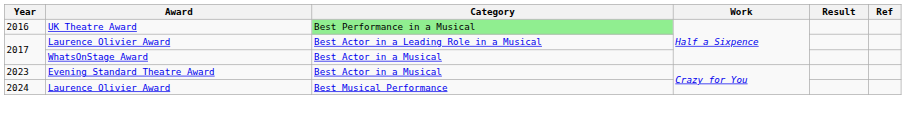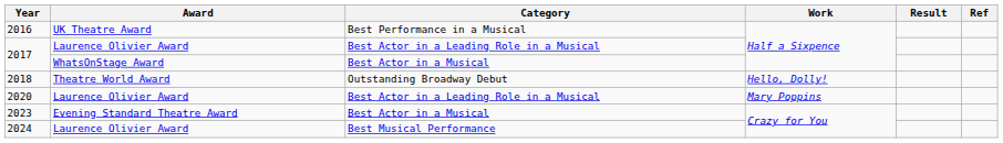 <table class="wikitable" style="width: 100%;">
 <tr>
 <th>Year</th>
 <th>Award</th>
 <th>Category</th>
 <th>Work</th>
 <th>Result</th>
 <th>Ref</th>
 </tr>
 <tr>
 <td>2016</td>
 <td><a href='#'>UK Theatre Award</a></td>
-<td style="background: lightgreen;">Best Performance in a Musical</td>
+<td>Best Performance in a Musical</td>
 <td rowspan="3"><em><a href='#'>Half a Sixpence</a></em></td>
 <td></td>
 <td></td>
 </tr>
 <tr>
 <td rowspan="2">2017</td>
 <td><a href='#'>Laurence Olivier Award</a></td>
 <td><a href='#'>Best Actor in a Leading Role in a Musical</a></td>
 <td></td>
 <td></td>
 </tr>
 <tr>
 <td><a href='#'>WhatsOnStage Award</a></td>
 <td><a href='#'>Best Actor in a Musical</a></td>
+<td></td>
+<td></td>
+</tr>
+<tr>
+<td>2018</td>
+<td><a href='#'>Theatre World Award</a></td>
+<td>Outstanding Broadway Debut</td>
+<td><em><a href='#'>Hello, Dolly!</a></em></td>
+<td></td>
+<td></td>
+</tr>
+<tr>
+<td>2020</td>
+<td><a href='#'>Laurence Olivier Award</a></td>
+<td><a href='#'>Best Actor in a Leading Role in a Musical</a></td>
+<td><em><a href='#'>Mary Poppins</a></em></td>
 <td></td>
 <td></td>
 </tr>
 <tr>
 <td>2023</td>
 <td><a href='#'>Evening Standard Theatre Award</a></td>
 <td><a href='#'>Best Actor in a Musical</a></td>
 <td rowspan="2"><em><a href='#'>Crazy for You</a></em></td>
 <td></td>
 <td></td>
 </tr>
 <tr>
 <td>2024</td>
 <td><a href='#'>Laurence Olivier Award</a></td>
 <td><a href='#'>Best Musical Performance</a></td>
 <td></td>
 <td></td>
 </tr>
 </table>
